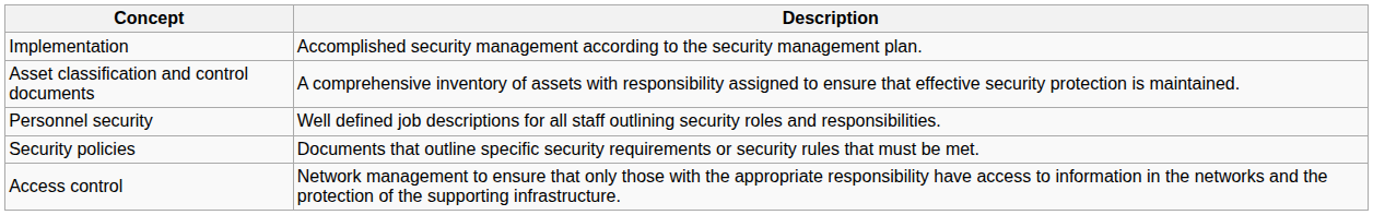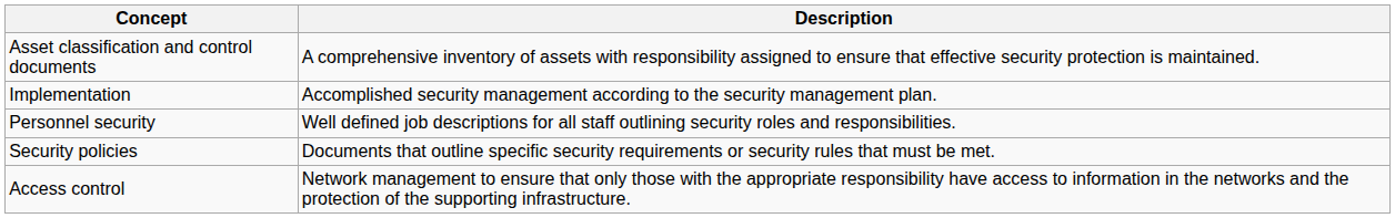 <table class="wikitable">
 <tr>
 <th>Concept</th>
 <th>Description</th>
 </tr>
 <tr>
+<td>Asset classification and control documents</td>
+<td>A comprehensive inventory of assets with responsibility assigned to ensure that effective security protection is maintained.</td>
+</tr>
+<tr>
 <td>Implementation</td>
 <td>Accomplished security management according to the security management plan.</td>
-</tr>
-<tr>
-<td>Asset classification and control documents</td>
-<td>A comprehensive inventory of assets with responsibility assigned to ensure that effective security protection is maintained.</td>
 </tr>
 <tr>
 <td>Personnel security</td>
 <td>Well defined job descriptions for all staff outlining security roles and responsibilities.</td>
 </tr>
 <tr>
 <td>Security policies</td>
 <td>Documents that outline specific security requirements or security rules that must be met.</td>
 </tr>
 <tr>
 <td>Access control</td>
 <td>Network management to ensure that only those with the appropriate responsibility have access to information in the networks and the protection of the supporting infrastructure.</td>
 </tr>
 </table>
